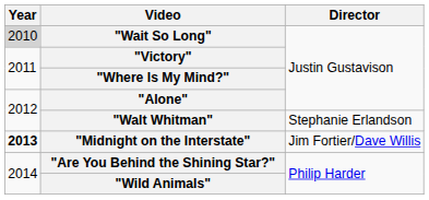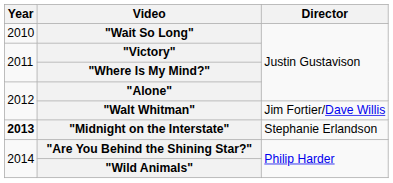 <table class="wikitable plainrowheaders">
 <tr>
 <th>Year</th>
 <th style="width:18em;">Video</th>
 <th>Director</th>
 </tr>
 <tr>
-<td style="background: lightgrey;">2010</td>
+<td>2010</td>
 <th scope="row">"Wait So Long"</th>
 <td rowspan="4">Justin Gustavison</td>
 </tr>
 <tr>
 <td rowspan="2">2011</td>
 <th scope="row">"Victory"</th>
 </tr>
 <tr>
 <th scope="row">"Where Is My Mind?"</th>
 </tr>
 <tr>
 <td rowspan="2">2012</td>
 <th scope="row">"Alone"</th>
 </tr>
 <tr>
 <th scope="row">"Walt Whitman"</th>
-<td>Stephanie Erlandson</td>
+<td>Jim Fortier/<a href='#'>Dave Willis</a></td>
 </tr>
 <tr>
 <td><strong>2013</strong></td>
 <th scope="row">"Midnight on the Interstate"</th>
-<td>Jim Fortier/<a href='#'>Dave Willis</a></td>
+<td>Stephanie Erlandson</td>
 </tr>
 <tr>
 <td rowspan="2">2014</td>
 <th scope="row">"Are You Behind the Shining Star?"</th>
 <td rowspan="2"><a href='#'>Philip Harder</a></td>
 </tr>
 <tr>
 <th scope="row">"Wild Animals"</th>
 </tr>
 </table>
